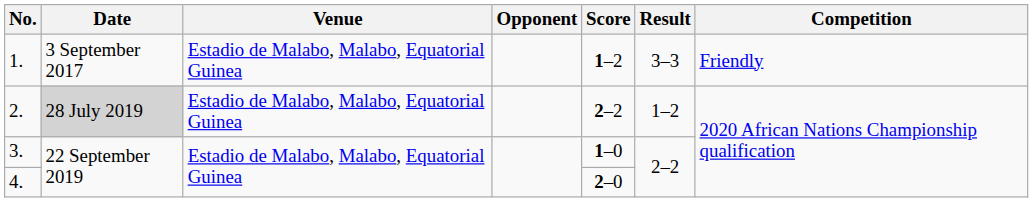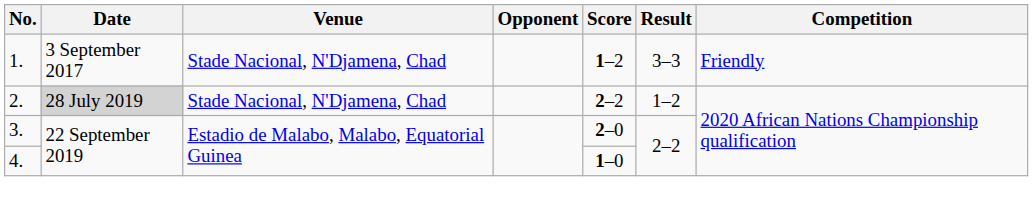 <table class="wikitable" style="font-size:100%;">
 <tr>
 <th>No.</th>
 <th>Date</th>
 <th>Venue</th>
 <th>Opponent</th>
 <th>Score</th>
 <th>Result</th>
 <th>Competition</th>
 </tr>
 <tr>
 <td>1.</td>
 <td>3 September 2017</td>
-<td><a href='#'>Estadio de Malabo</a>, <a href='#'>Malabo</a>, <a href='#'>Equatorial Guinea</a></td>
+<td><a href='#'>Stade Nacional</a>, <a href='#'>N'Djamena</a>, <a href='#'>Chad</a></td>
 <td></td>
 <td align=center><strong>1</strong>–2</td>
 <td align=center>3–3</td>
 <td><a href='#'>Friendly</a></td>
 </tr>
 <tr>
 <td>2.</td>
 <td style="background: lightgrey;">28 July 2019</td>
-<td><a href='#'>Estadio de Malabo</a>, <a href='#'>Malabo</a>, <a href='#'>Equatorial Guinea</a></td>
+<td><a href='#'>Stade Nacional</a>, <a href='#'>N'Djamena</a>, <a href='#'>Chad</a></td>
 <td></td>
 <td align=center><strong>2</strong>–2</td>
 <td align=center>1–2</td>
 <td rowspan=3><a href='#'>2020 African Nations Championship qualification</a></td>
 </tr>
 <tr>
 <td>3.</td>
 <td rowspan=2>22 September 2019</td>
 <td rowspan=2><a href='#'>Estadio de Malabo</a>, <a href='#'>Malabo</a>, <a href='#'>Equatorial Guinea</a></td>
 <td rowspan=2></td>
-<td align=center><strong>1</strong>–0</td>
+<td align=center><strong>2</strong>–0</td>
 <td align=center rowspan=2>2–2</td>
 </tr>
 <tr>
 <td>4.</td>
-<td align=center><strong>2</strong>–0</td>
+<td align=center><strong>1</strong>–0</td>
 </tr>
 </table>
